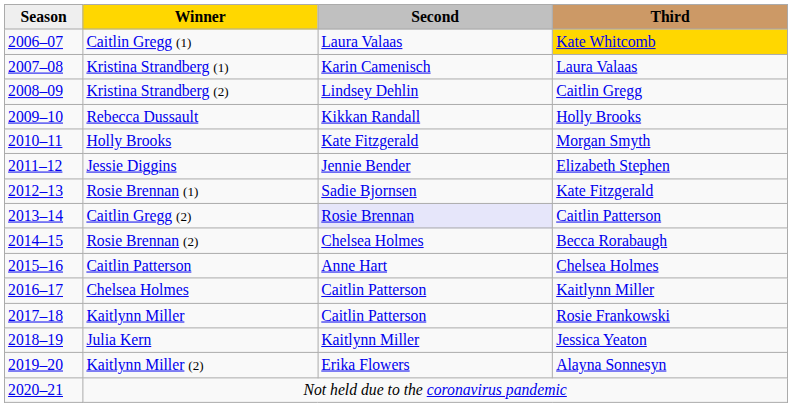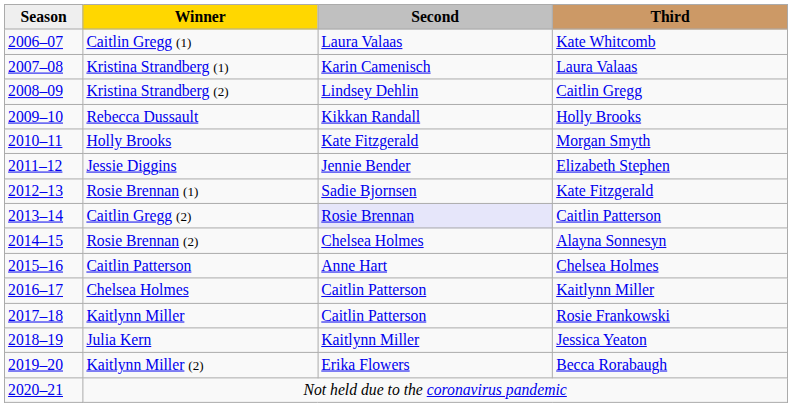 <table class="wikitable sortable" width="800">
 <tr>
 <th style="width:10%; background:#efefef;">Season</th>
 <th style="width:30%; background:gold">Winner</th>
 <th style="width:30%; background:silver">Second</th>
 <th style="width:30%; background:#CC9966">Third</th>
 </tr>
 <tr>
 <td><a href='#'>2006–07</a></td>
 <td> <a href='#'>Caitlin Gregg</a> <small>(1)</small></td>
 <td> <a href='#'>Laura Valaas</a></td>
-<td style="background: gold;"> <a href='#'>Kate Whitcomb</a></td>
+<td> <a href='#'>Kate Whitcomb</a></td>
 </tr>
 <tr>
 <td><a href='#'>2007–08</a></td>
 <td> <a href='#'>Kristina Strandberg</a> <small>(1)</small></td>
 <td> <a href='#'>Karin Camenisch</a></td>
 <td> <a href='#'>Laura Valaas</a></td>
 </tr>
 <tr>
 <td><a href='#'>2008–09</a></td>
 <td> <a href='#'>Kristina Strandberg</a> <small>(2)</small></td>
 <td> <a href='#'>Lindsey Dehlin</a></td>
 <td> <a href='#'>Caitlin Gregg</a></td>
 </tr>
 <tr>
 <td><a href='#'>2009–10</a></td>
 <td> <a href='#'>Rebecca Dussault</a></td>
 <td> <a href='#'>Kikkan Randall</a></td>
 <td> <a href='#'>Holly Brooks</a></td>
 </tr>
 <tr>
 <td><a href='#'>2010–11</a></td>
 <td> <a href='#'>Holly Brooks</a></td>
 <td> <a href='#'>Kate Fitzgerald</a></td>
 <td> <a href='#'>Morgan Smyth</a></td>
 </tr>
 <tr>
 <td><a href='#'>2011–12</a></td>
 <td> <a href='#'>Jessie Diggins</a></td>
 <td> <a href='#'>Jennie Bender</a></td>
 <td> <a href='#'>Elizabeth Stephen</a></td>
 </tr>
 <tr>
 <td><a href='#'>2012–13</a></td>
 <td> <a href='#'>Rosie Brennan</a> <small>(1)</small></td>
 <td> <a href='#'>Sadie Bjornsen</a></td>
 <td> <a href='#'>Kate Fitzgerald</a></td>
 </tr>
 <tr>
 <td><a href='#'>2013–14</a></td>
 <td> <a href='#'>Caitlin Gregg</a> <small>(2)</small></td>
 <td style="background: lavender;"> <a href='#'>Rosie Brennan</a></td>
 <td> <a href='#'>Caitlin Patterson</a></td>
 </tr>
 <tr>
 <td><a href='#'>2014–15</a></td>
 <td> <a href='#'>Rosie Brennan</a> <small>(2)</small></td>
 <td> <a href='#'>Chelsea Holmes</a></td>
-<td> <a href='#'>Becca Rorabaugh</a></td>
+<td> <a href='#'>Alayna Sonnesyn</a></td>
 </tr>
 <tr>
 <td><a href='#'>2015–16</a></td>
 <td> <a href='#'>Caitlin Patterson</a></td>
 <td> <a href='#'>Anne Hart</a></td>
 <td> <a href='#'>Chelsea Holmes</a></td>
 </tr>
 <tr>
 <td><a href='#'>2016–17</a></td>
 <td> <a href='#'>Chelsea Holmes</a></td>
 <td> <a href='#'>Caitlin Patterson</a></td>
 <td> <a href='#'>Kaitlynn Miller</a></td>
 </tr>
 <tr>
 <td><a href='#'>2017–18</a></td>
 <td> <a href='#'>Kaitlynn Miller</a></td>
 <td> <a href='#'>Caitlin Patterson</a></td>
 <td> <a href='#'>Rosie Frankowski</a></td>
 </tr>
 <tr>
 <td><a href='#'>2018–19</a></td>
 <td> <a href='#'>Julia Kern</a></td>
 <td> <a href='#'>Kaitlynn Miller</a></td>
 <td> <a href='#'>Jessica Yeaton</a></td>
 </tr>
 <tr>
 <td><a href='#'>2019–20</a></td>
 <td> <a href='#'>Kaitlynn Miller</a> <small>(2)</small></td>
 <td> <a href='#'>Erika Flowers</a></td>
-<td> <a href='#'>Alayna Sonnesyn</a></td>
+<td> <a href='#'>Becca Rorabaugh</a></td>
 </tr>
 <tr>
 <td><a href='#'>2020–21</a></td>
 <td colspan="3" style="text-align:center;"><em>Not held due to the <a href='#'>coronavirus pandemic</a></em></td>
 </tr>
 </table>
